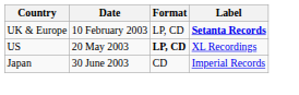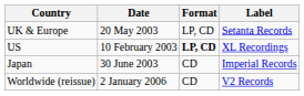 <table class="wikitable plainrowheaders">
 <tr>
 <th scope="col">Country</th>
 <th scope="col">Date</th>
 <th scope="col">Format</th>
 <th scope="col">Label</th>
 </tr>
 <tr>
 <td>UK & Europe</td>
-<td>10 February 2003</td>
+<td>20 May 2003</td>
 <td>LP, CD</td>
-<td><strong><a href='#'>Setanta Records</a></strong></td>
+<td><a href='#'>Setanta Records</a></td>
 </tr>
 <tr>
 <td>US</td>
-<td>20 May 2003</td>
+<td>10 February 2003</td>
 <td><strong>LP, CD</strong></td>
 <td><a href='#'>XL Recordings</a></td>
 </tr>
 <tr>
 <td>Japan</td>
 <td>30 June 2003</td>
 <td>CD</td>
 <td><a href='#'>Imperial Records</a></td>
 </tr>
+<tr>
+<td>Worldwide (reissue)</td>
+<td>2 January 2006</td>
+<td>CD</td>
+<td><a href='#'>V2 Records</a></td>
+</tr>
 </table>
